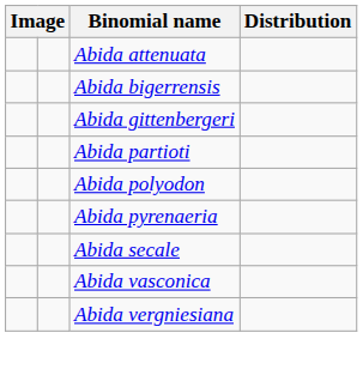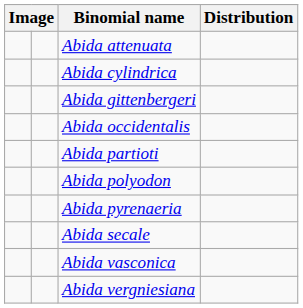 <table class="wikitable">
 <tr>
 <th colspan="2">Image</th>
 <th>Binomial name</th>
 <th>Distribution</th>
 </tr>
 <tr>
 <td></td>
 <td></td>
 <td><em><a href='#'>Abida attenuata</a></em></td>
 <td></td>
 </tr>
 <tr>
 <td></td>
 <td></td>
-<td><em><a href='#'>Abida bigerrensis</a></em></td>
+<td><em><a href='#'>Abida cylindrica</a></em></td>
 <td></td>
 </tr>
 <tr>
 <td></td>
 <td></td>
 <td><em><a href='#'>Abida gittenbergeri</a></em></td>
+<td></td>
+</tr>
+<tr>
+<td></td>
+<td></td>
+<td><em><a href='#'>Abida occidentalis</a></em></td>
 <td></td>
 </tr>
 <tr>
 <td></td>
 <td></td>
 <td><em><a href='#'>Abida partioti</a></em></td>
 <td></td>
 </tr>
 <tr>
 <td></td>
 <td></td>
 <td><em><a href='#'>Abida polyodon</a></em></td>
 <td></td>
 </tr>
 <tr>
 <td></td>
 <td></td>
 <td><em><a href='#'>Abida pyrenaeria</a></em></td>
 <td></td>
 </tr>
 <tr>
 <td></td>
 <td></td>
 <td><em><a href='#'>Abida secale</a></em></td>
 <td></td>
 </tr>
 <tr>
 <td></td>
 <td></td>
 <td><em><a href='#'>Abida vasconica</a></em></td>
 <td></td>
 </tr>
 <tr>
 <td></td>
 <td></td>
 <td><em><a href='#'>Abida vergniesiana</a></em></td>
 <td></td>
 </tr>
 </table>
